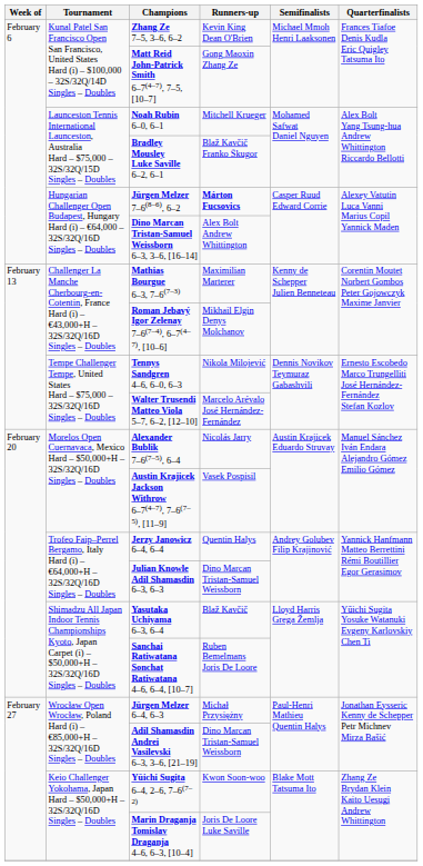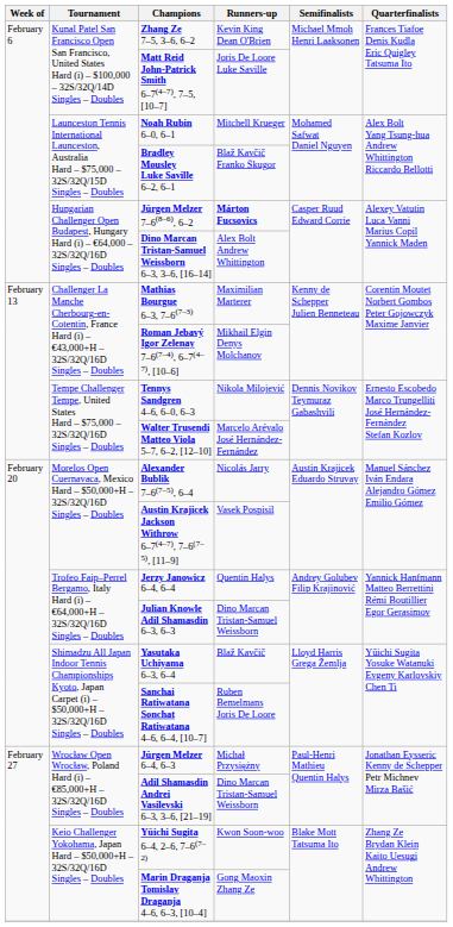 <table class="wikitable" style="font-size:85%;">
 <tr>
 <th width="75">Week of</th>
 <th width="230">Tournament</th>
 <th width="210">Champions</th>
 <th width="210">Runners-up</th>
 <th width="170">Semifinalists</th>
 <th width="170">Quarterfinalists</th>
 </tr>
 <tr valign=top>
 <td rowspan=6>February 6</td>
 <td rowspan=2><a href='#'>Kunal Patel San Francisco Open</a><br>San Francisco, United States <br> Hard (i) – $100,000 – 32S/32Q/14D<br><a href='#'>Singles</a> – <a href='#'>Doubles</a></td>
 <td> <strong><a href='#'>Zhang Ze</a></strong><br>7–5, 3–6, 6–2</td>
 <td> <a href='#'>Kevin King</a><br> <a href='#'>Dean O'Brien</a></td>
 <td rowspan=2> <a href='#'>Michael Mmoh</a> <br>  <a href='#'>Henri Laaksonen</a></td>
 <td rowspan=2> <a href='#'>Frances Tiafoe</a> <br> <a href='#'>Denis Kudla</a> <br> <a href='#'>Eric Quigley</a> <br>  <a href='#'>Tatsuma Ito</a></td>
 </tr>
 <tr valign=top>
 <td> <strong><a href='#'>Matt Reid</a></strong><br> <strong><a href='#'>John-Patrick Smith</a></strong><br>6–7<sup>(4–7)</sup>, 7–5, [10–7]</td>
-<td> <a href='#'>Gong Maoxin</a><br> <a href='#'>Zhang Ze</a></td>
+<td> <a href='#'>Joris De Loore</a><br> <a href='#'>Luke Saville</a></td>
 </tr>
 <tr valign=top>
 <td rowspan=2><a href='#'>Launceston Tennis International</a><br><a href='#'>Launceston</a>, Australia <br> Hard – $75,000 – 32S/32Q/15D<br><a href='#'>Singles</a> – <a href='#'>Doubles</a></td>
 <td> <strong><a href='#'>Noah Rubin</a></strong><br>6–0, 6–1</td>
 <td> <a href='#'>Mitchell Krueger</a></td>
 <td rowspan=2> <a href='#'>Mohamed Safwat</a> <br>  <a href='#'>Daniel Nguyen</a></td>
 <td rowspan=2> <a href='#'>Alex Bolt</a> <br> <a href='#'>Yang Tsung-hua</a> <br> <a href='#'>Andrew Whittington</a> <br>  <a href='#'>Riccardo Bellotti</a></td>
 </tr>
 <tr valign=top>
 <td> <strong><a href='#'>Bradley Mousley</a></strong><br> <strong><a href='#'>Luke Saville</a></strong><br>6–2, 6–1</td>
 <td> <a href='#'>Blaž Kavčič</a><br> <a href='#'>Franko Škugor</a></td>
 </tr>
 <tr valign=top>
 <td rowspan=2><a href='#'>Hungarian Challenger Open</a><br><a href='#'>Budapest</a>, Hungary <br> Hard (i) – €64,000 – 32S/32Q/16D<br><a href='#'>Singles</a> – <a href='#'>Doubles</a></td>
 <td> <strong><a href='#'>Jürgen Melzer</a></strong><br>7–6<sup>(8–6)</sup>, 6–2</td>
 <td><strong> <a href='#'>Márton Fucsovics</a></strong></td>
 <td rowspan=2> <a href='#'>Casper Ruud</a> <br> <a href='#'>Edward Corrie</a></td>
 <td rowspan=2> <a href='#'>Alexey Vatutin</a> <br>  <a href='#'>Luca Vanni</a> <br> <a href='#'>Marius Copil</a> <br> <a href='#'>Yannick Maden</a></td>
 </tr>
 <tr valign=top>
 <td> <strong><a href='#'>Dino Marcan</a></strong><br> <strong><a href='#'>Tristan-Samuel Weissborn</a></strong><br>6–3, 3–6, [16–14]</td>
 <td> <a href='#'>Alex Bolt</a><br> <a href='#'>Andrew Whittington</a></td>
 </tr>
 <tr valign=top>
 <td rowspan=4>February 13</td>
 <td rowspan=2><a href='#'>Challenger La Manche</a><br><a href='#'>Cherbourg-en-Cotentin</a>, France <br> Hard (i) – €43,000+H – 32S/32Q/16D<br><a href='#'>Singles</a> – <a href='#'>Doubles</a></td>
 <td> <strong><a href='#'>Mathias Bourgue</a></strong><br>6–3, 7–6<sup>(7–3)</sup></td>
 <td> <a href='#'>Maximilian Marterer</a></td>
 <td rowspan=2> <a href='#'>Kenny de Schepper</a> <br>  <a href='#'>Julien Benneteau</a></td>
 <td rowspan=2> <a href='#'>Corentin Moutet</a> <br> <a href='#'>Norbert Gombos</a> <br> <a href='#'>Peter Gojowczyk</a> <br>  <a href='#'>Maxime Janvier</a></td>
 </tr>
 <tr valign=top>
 <td> <strong><a href='#'>Roman Jebavý</a></strong><br> <strong><a href='#'>Igor Zelenay</a></strong><br>7–6<sup>(7–4)</sup>, 6–7<sup>(4–7)</sup>, [10–6]</td>
 <td> <a href='#'>Mikhail Elgin</a><br> <a href='#'>Denys Molchanov</a></td>
 </tr>
 <tr valign=top>
 <td rowspan=2><a href='#'>Tempe Challenger</a><br><a href='#'>Tempe</a>, United States <br> Hard – $75,000 – 32S/32Q/16D<br><a href='#'>Singles</a> – <a href='#'>Doubles</a></td>
 <td> <strong><a href='#'>Tennys Sandgren</a></strong><br>4–6, 6–0, 6–3</td>
 <td> <a href='#'>Nikola Milojević</a></td>
 <td rowspan=2> <a href='#'>Dennis Novikov</a> <br>  <a href='#'>Teymuraz Gabashvili</a></td>
 <td rowspan=2> <a href='#'>Ernesto Escobedo</a> <br> <a href='#'>Marco Trungelliti</a> <br> <a href='#'>José Hernández-Fernández</a> <br>  <a href='#'>Stefan Kozlov</a></td>
 </tr>
 <tr valign=top>
 <td> <strong><a href='#'>Walter Trusendi</a></strong><br> <strong><a href='#'>Matteo Viola</a></strong><br>5–7, 6–2, [12–10]</td>
 <td> <a href='#'>Marcelo Arévalo</a><br> <a href='#'>José Hernández-Fernández</a></td>
 </tr>
 <tr valign=top>
 <td rowspan=6>February 20</td>
 <td rowspan=2><a href='#'>Morelos Open</a><br><a href='#'>Cuernavaca</a>, Mexico <br> Hard – $50,000+H – 32S/32Q/16D<br><a href='#'>Singles</a> – <a href='#'>Doubles</a></td>
 <td> <strong><a href='#'>Alexander Bublik</a></strong><br>7–6<sup>(7–5)</sup>, 6–4</td>
 <td> <a href='#'>Nicolás Jarry</a></td>
 <td rowspan=2> <a href='#'>Austin Krajicek</a> <br>  <a href='#'>Eduardo Struvay</a></td>
 <td rowspan=2> <a href='#'>Manuel Sánchez</a> <br> <a href='#'>Iván Endara</a> <br> <a href='#'>Alejandro Gómez</a> <br>  <a href='#'>Emilio Gómez</a></td>
 </tr>
 <tr valign=top>
 <td> <strong><a href='#'>Austin Krajicek</a></strong><br> <strong><a href='#'>Jackson Withrow</a></strong><br>6–7<sup>(4–7)</sup>, 7–6<sup>(7–5)</sup>, [11–9]</td>
 <td> <a href='#'>Vasek Pospisil</a></td>
 </tr>
 <tr valign=top>
 <td rowspan=2><a href='#'>Trofeo Faip–Perrel</a><br><a href='#'>Bergamo</a>, Italy <br> Hard (i) – €64,000+H – 32S/32Q/16D<br><a href='#'>Singles</a> – <a href='#'>Doubles</a></td>
 <td> <strong><a href='#'>Jerzy Janowicz</a></strong><br>6–4, 6–4</td>
 <td> <a href='#'>Quentin Halys</a></td>
 <td rowspan=2> <a href='#'>Andrey Golubev</a> <br>  <a href='#'>Filip Krajinović</a></td>
 <td rowspan=2> <a href='#'>Yannick Hanfmann</a> <br> <a href='#'>Matteo Berrettini</a> <br> <a href='#'>Rémi Boutillier</a> <br>   <a href='#'>Egor Gerasimov</a></td>
 </tr>
 <tr valign=top>
 <td> <strong><a href='#'>Julian Knowle</a></strong><br> <strong><a href='#'>Adil Shamasdin</a></strong><br>6–3, 6–3</td>
 <td> <a href='#'>Dino Marcan</a><br> <a href='#'>Tristan-Samuel Weissborn</a></td>
 </tr>
 <tr valign=top>
 <td rowspan=2><a href='#'>Shimadzu All Japan Indoor Tennis Championships</a><br><a href='#'>Kyoto</a>, Japan <br> Carpet (i) – $50,000+H – 32S/32Q/16D<br><a href='#'>Singles</a> – <a href='#'>Doubles</a></td>
 <td> <strong><a href='#'>Yasutaka Uchiyama</a></strong><br>6–3, 6–4</td>
 <td> <a href='#'>Blaž Kavčič</a></td>
 <td rowspan=2> <a href='#'>Lloyd Harris</a> <br>  <a href='#'>Grega Žemlja</a></td>
 <td rowspan=2> <a href='#'>Yūichi Sugita</a> <br> <a href='#'>Yosuke Watanuki</a> <br> <a href='#'>Evgeny Karlovskiy</a> <br>  <a href='#'>Chen Ti</a></td>
 </tr>
 <tr valign=top>
 <td> <strong><a href='#'>Sanchai Ratiwatana</a></strong><br> <strong><a href='#'>Sonchat Ratiwatana</a></strong><br>4–6, 6–4, [10–7]</td>
 <td> <a href='#'>Ruben Bemelmans</a><br> <a href='#'>Joris De Loore</a></td>
 </tr>
 <tr valign=top>
 <td rowspan=4>February 27</td>
 <td rowspan=2><a href='#'>Wrocław Open</a><br><a href='#'>Wrocław</a>, Poland <br> Hard (i) – €85,000+H – 32S/32Q/16D<br><a href='#'>Singles</a> – <a href='#'>Doubles</a></td>
 <td> <strong><a href='#'>Jürgen Melzer</a></strong><br>6–4, 6–3</td>
 <td> <a href='#'>Michał Przysiężny</a></td>
 <td rowspan=2> <a href='#'>Paul-Henri Mathieu</a> <br>  <a href='#'>Quentin Halys</a></td>
 <td rowspan=2> <a href='#'>Jonathan Eysseric</a> <br> <a href='#'>Kenny de Schepper</a> <br> Petr Michnev <br>  <a href='#'>Mirza Bašić</a></td>
 </tr>
 <tr valign=top>
 <td> <strong><a href='#'>Adil Shamasdin</a></strong><br> <strong><a href='#'>Andrei Vasilevski</a></strong><br>6–3, 3–6, [21–19]</td>
 <td> <a href='#'>Dino Marcan</a><br> <a href='#'>Tristan-Samuel Weissborn</a></td>
 </tr>
 <tr valign=top>
 <td rowspan=2><a href='#'>Keio Challenger</a><br><a href='#'>Yokohama</a>, Japan <br> Hard – $50,000+H – 32S/32Q/16D<br><a href='#'>Singles</a> – <a href='#'>Doubles</a></td>
 <td> <strong><a href='#'>Yūichi Sugita</a></strong><br>6–4, 2–6, 7–6<sup>(7–2)</sup></td>
 <td> <a href='#'>Kwon Soon-woo</a></td>
 <td rowspan=2> <a href='#'>Blake Mott</a> <br>  <a href='#'>Tatsuma Ito</a></td>
 <td rowspan=2> <a href='#'>Zhang Ze</a> <br> <a href='#'>Brydan Klein</a> <br> <a href='#'>Kaito Uesugi</a> <br>  <a href='#'>Andrew Whittington</a></td>
 </tr>
 <tr valign=top>
 <td> <strong><a href='#'>Marin Draganja</a></strong><br> <strong><a href='#'>Tomislav Draganja</a></strong><br>4–6, 6–3, [10–4]</td>
-<td> <a href='#'>Joris De Loore</a><br> <a href='#'>Luke Saville</a></td>
+<td> <a href='#'>Gong Maoxin</a><br> <a href='#'>Zhang Ze</a></td>
 </tr>
 <tr valign=top>
 </tr>
 </table>
